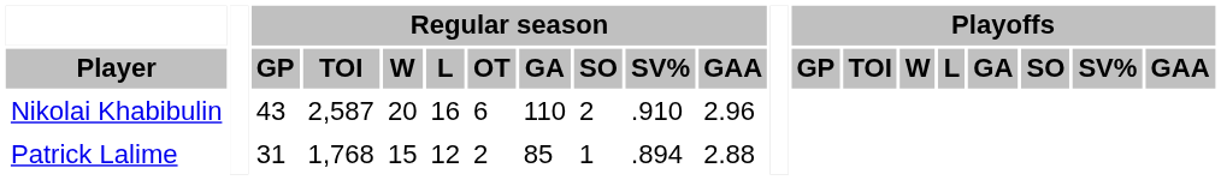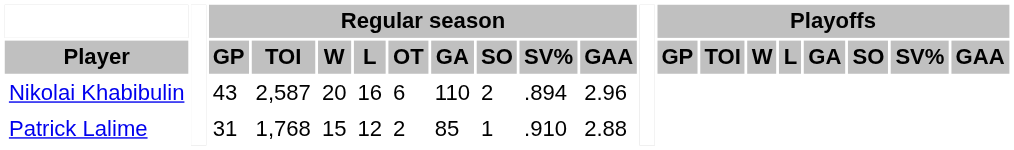 <table BORDER="0" CELLPADDING="3" CELLSPACING="2" ID="Table1">
 <tr ALIGN="center" bgcolor="#c0c0c0">
 <th ALIGN="center" colspan="1" bgcolor="#ffffff"> </th>
 <th ALIGN="center" rowspan="99" bgcolor="#ffffff"> </th>
 <th ALIGN="center" colspan="9">Regular season</th>
 <th ALIGN="center" rowspan="99" bgcolor="#ffffff"> </th>
 <th ALIGN="center" colspan="8">Playoffs</th>
 </tr>
 <tr ALIGN="center" bgcolor="#c0c0c0">
 <th ALIGN="center">Player</th>
 <th ALIGN="center">GP</th>
 <th ALIGN="center">TOI</th>
 <th ALIGN="center">W</th>
 <th ALIGN="center">L</th>
 <th ALIGN="center">OT</th>
 <th ALIGN="center">GA</th>
 <th ALIGN="center">SO</th>
 <th ALIGN="center">SV%</th>
 <th ALIGN="center">GAA</th>
 <th ALIGN="center">GP</th>
 <th ALIGN="center">TOI</th>
 <th ALIGN="center">W</th>
 <th ALIGN="center">L</th>
 <th ALIGN="center">GA</th>
 <th ALIGN="center">SO</th>
 <th ALIGN="center">SV%</th>
 <th ALIGN="center">GAA</th>
 </tr>
 <tr>
 <td><a href='#'>Nikolai Khabibulin</a></td>
 <td>43</td>
 <td>2,587</td>
 <td>20</td>
 <td>16</td>
 <td>6</td>
 <td>110</td>
 <td>2</td>
-<td>.910</td>
+<td>.894</td>
 <td>2.96</td>
 </tr>
 <tr>
 <td><a href='#'>Patrick Lalime</a></td>
 <td>31</td>
 <td>1,768</td>
 <td>15</td>
 <td>12</td>
 <td>2</td>
 <td>85</td>
 <td>1</td>
-<td>.894</td>
+<td>.910</td>
 <td>2.88</td>
 </tr>
 </table>
